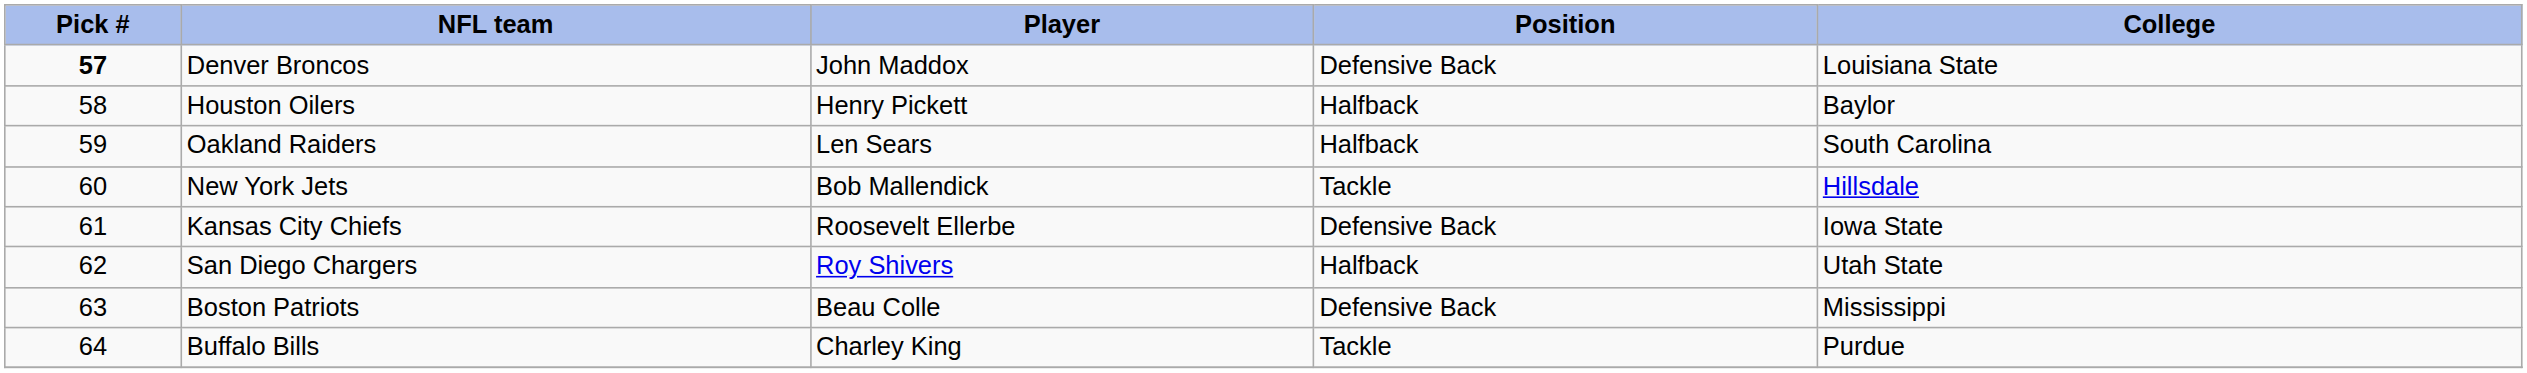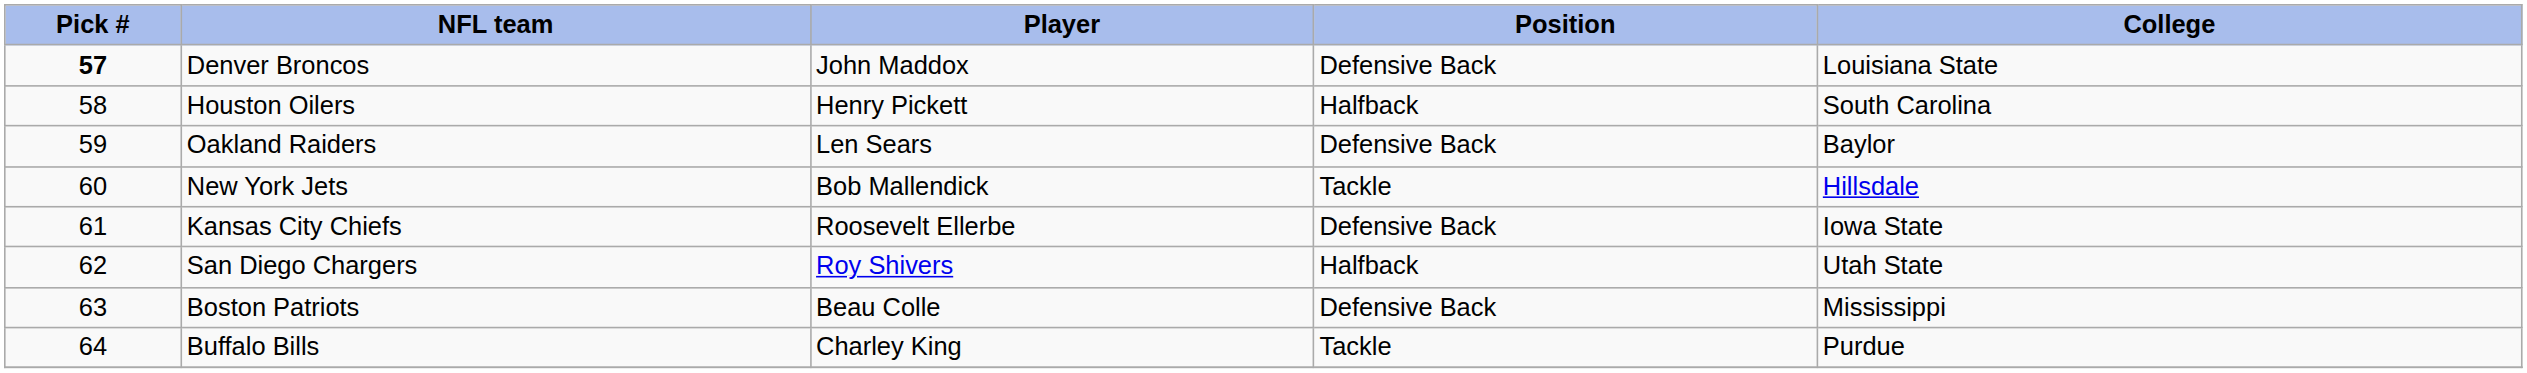 <table class="wikitable sortable sortable" style="width: 100%">
 <tr>
 <th style="background:#A8BDEC;" width=7%>Pick #</th>
 <th width=25% style="background:#A8BDEC;">NFL team</th>
 <th width=20% style="background:#A8BDEC;">Player</th>
 <th width=20% style="background:#A8BDEC;">Position</th>
 <th style="background:#A8BDEC;">College</th>
 </tr>
 <tr>
 <td align=center><strong>57</strong></td>
 <td>Denver Broncos</td>
 <td John Maddox (American football)>John Maddox</td>
 <td>Defensive Back</td>
 <td>Louisiana State</td>
 </tr>
 <tr>
 <td align=center>58</td>
 <td>Houston Oilers</td>
 <td>Henry Pickett</td>
 <td>Halfback</td>
-<td>Baylor</td>
+<td>South Carolina</td>
 </tr>
 <tr>
 <td align=center>59</td>
 <td>Oakland Raiders</td>
 <td>Len Sears</td>
-<td>Halfback</td>
-<td>South Carolina</td>
+<td>Defensive Back</td>
+<td>Baylor</td>
 </tr>
 <tr>
 <td align=center>60</td>
 <td>New York Jets</td>
 <td>Bob Mallendick</td>
 <td>Tackle</td>
 <td><a href='#'>Hillsdale</a></td>
 </tr>
 <tr>
 <td align=center>61</td>
 <td>Kansas City Chiefs</td>
 <td>Roosevelt Ellerbe</td>
 <td>Defensive Back</td>
 <td>Iowa State</td>
 </tr>
 <tr>
 <td align=center>62</td>
 <td>San Diego Chargers</td>
 <td><a href='#'>Roy Shivers</a></td>
 <td>Halfback</td>
 <td>Utah State</td>
 </tr>
 <tr>
 <td align=center>63</td>
 <td>Boston Patriots</td>
 <td>Beau Colle</td>
 <td>Defensive Back</td>
 <td>Mississippi</td>
 </tr>
 <tr>
 <td align=center>64</td>
 <td>Buffalo Bills</td>
 <td>Charley King</td>
 <td>Tackle</td>
 <td>Purdue</td>
 </tr>
 <tr>
 </tr>
 </table>
